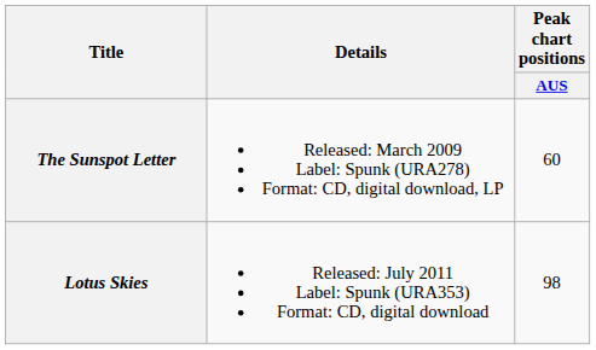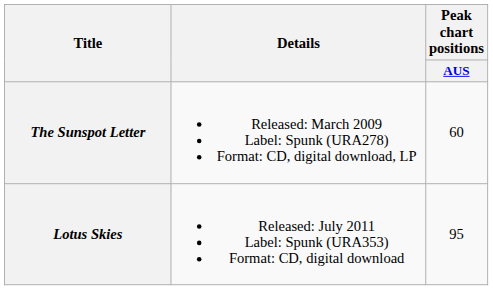 <table class="wikitable plainrowheaders" style="text-align:center;" border="1">
 <tr>
 <th scope="col" rowspan="2" style="width:11em;">Title</th>
 <th scope="col" rowspan="2" style="width:17em;">Details</th>
 <th scope="col" colspan="1">Peak chart positions</th>
 </tr>
 <tr>
 <th scope="col" style="width:3em;font-size:90%;"><a href='#'>AUS</a><br></th>
 </tr>
 <tr>
 <th scope="row"><em>The Sunspot Letter</em></th>
 <td><br><ul><li>Released: March 2009</li><li>Label: Spunk (URA278)</li><li>Format: CD, digital download, LP</li></ul></td>
 <td>60</td>
 </tr>
 <tr>
 <th scope="row"><em>Lotus Skies</em></th>
 <td><br><ul><li>Released: July 2011</li><li>Label: Spunk (URA353)</li><li>Format: CD, digital download</li></ul></td>
-<td>98</td>
+<td>95</td>
 </tr>
 </table>
